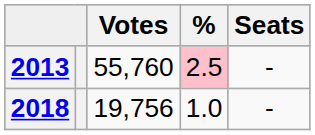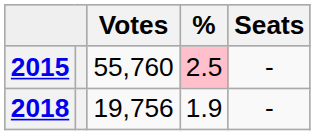 <table class="wikitable">
 <tr style="background:#efefef;">
 <td colspan=2></td>
 <th>Votes</th>
 <th>%</th>
 <th>Seats</th>
 </tr>
 <tr>
-<th align=left><a href='#'>2013</a></th>
+<th align=left><a href='#'>2015</a></th>
 <th align=left></th>
 <td align=center>55,760</td>
 <td align=center style="background: pink;">2.5</td>
 <td align=center>-</td>
 </tr>
 <tr>
 <th align=left><a href='#'>2018</a></th>
 <th align=left></th>
 <td align=center>19,756</td>
-<td align=center>1.0</td>
+<td align=center>1.9</td>
 <td align=center>-</td>
 </tr>
 </table>
